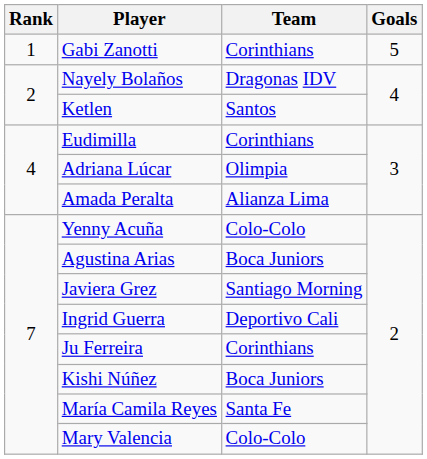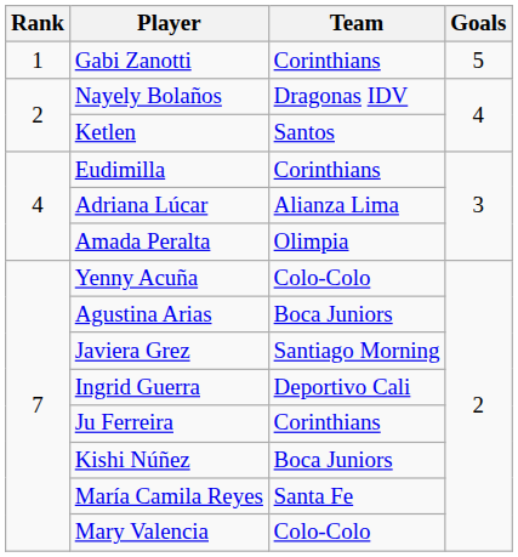 <table class="wikitable">
 <tr>
 <th>Rank</th>
 <th>Player</th>
 <th>Team</th>
 <th>Goals</th>
 </tr>
 <tr>
 <td align=center>1</td>
 <td> <a href='#'>Gabi Zanotti</a></td>
 <td> <a href='#'>Corinthians</a></td>
 <td align=center>5</td>
 </tr>
 <tr>
 <td align=center rowspan=2>2</td>
 <td> <a href='#'>Nayely Bolaños</a></td>
 <td> <a href='#'>Dragonas</a> <a href='#'>IDV</a></td>
 <td align=center rowspan=2>4</td>
 </tr>
 <tr>
 <td> <a href='#'>Ketlen</a></td>
 <td> <a href='#'>Santos</a></td>
 </tr>
 <tr>
 <td align=center rowspan=3>4</td>
 <td> <a href='#'>Eudimilla</a></td>
 <td> <a href='#'>Corinthians</a></td>
 <td align=center rowspan=3>3</td>
 </tr>
 <tr>
 <td> <a href='#'>Adriana Lúcar</a></td>
-<td> <a href='#'>Olimpia</a></td>
+<td> <a href='#'>Alianza Lima</a></td>
 </tr>
 <tr>
 <td> <a href='#'>Amada Peralta</a></td>
-<td> <a href='#'>Alianza Lima</a></td>
+<td> <a href='#'>Olimpia</a></td>
 </tr>
 <tr>
 <td align=center rowspan=8>7</td>
 <td> <a href='#'>Yenny Acuña</a></td>
 <td> <a href='#'>Colo-Colo</a></td>
 <td align=center rowspan=8>2</td>
 </tr>
 <tr>
 <td> <a href='#'>Agustina Arias</a></td>
 <td> <a href='#'>Boca Juniors</a></td>
 </tr>
 <tr>
 <td> <a href='#'>Javiera Grez</a></td>
 <td> <a href='#'>Santiago Morning</a></td>
 </tr>
 <tr>
 <td> <a href='#'>Ingrid Guerra</a></td>
 <td> <a href='#'>Deportivo Cali</a></td>
 </tr>
 <tr>
 <td> <a href='#'>Ju Ferreira</a></td>
 <td> <a href='#'>Corinthians</a></td>
 </tr>
 <tr>
 <td> <a href='#'>Kishi Núñez</a></td>
 <td> <a href='#'>Boca Juniors</a></td>
 </tr>
 <tr>
 <td> <a href='#'>María Camila Reyes</a></td>
 <td> <a href='#'>Santa Fe</a></td>
 </tr>
 <tr>
 <td> <a href='#'>Mary Valencia</a></td>
 <td> <a href='#'>Colo-Colo</a></td>
 </tr>
 </table>
